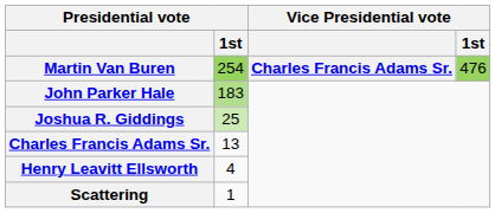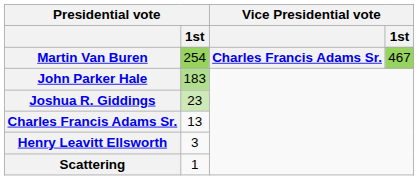 <table class="wikitable" style="text-align:center">
 <tr>
 <th colspan=2>Presidential vote</th>
 <th colspan=2>Vice Presidential vote</th>
 </tr>
 <tr>
 <th></th>
 <th>1st</th>
 <th></th>
 <th>1st</th>
 </tr>
 <tr>
 <th><a href='#'>Martin Van Buren</a></th>
 <td style="background:#96d35f;">254</td>
 <th><a href='#'>Charles Francis Adams Sr.</a></th>
-<td style="background:#96d35f;">476</td>
+<td style="background:#96d35f;">467</td>
 </tr>
 <tr>
 <th><a href='#'>John Parker Hale</a></th>
 <td style="background:#b1de8c;">183</td>
 <td colspan=2 rowspan=5></td>
 </tr>
 <tr>
 <th><a href='#'>Joshua R. Giddings</a></th>
-<td style="background:#cde9b5;">25</td>
+<td style="background:#cde9b5;">23</td>
 </tr>
 <tr>
 <th><a href='#'>Charles Francis Adams Sr.</a></th>
 <td>13</td>
 </tr>
 <tr>
 <th><a href='#'>Henry Leavitt Ellsworth</a></th>
-<td>4</td>
+<td>3</td>
 </tr>
 <tr>
 <th>Scattering</th>
 <td>1</td>
 </tr>
 </table>
